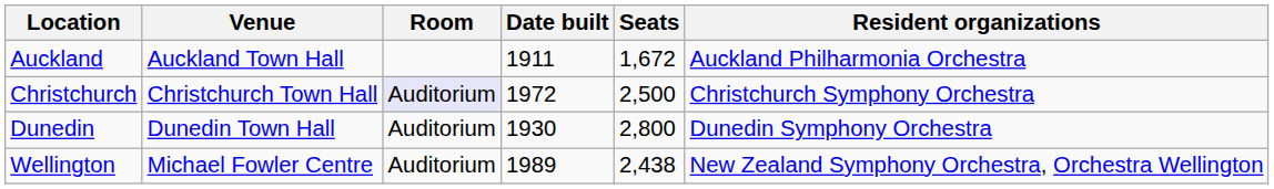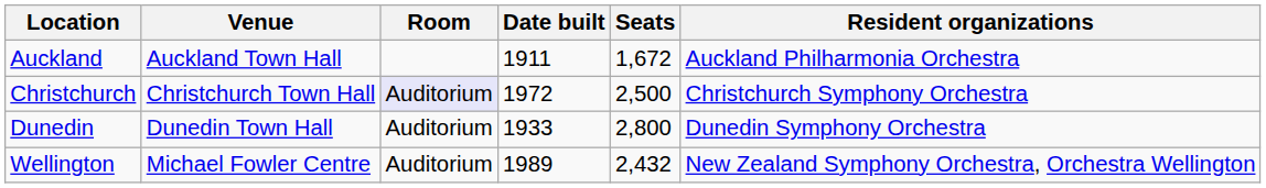 <table class="wikitable">
 <tr>
 <th>Location</th>
 <th>Venue</th>
 <th>Room</th>
 <th>Date built</th>
 <th>Seats</th>
 <th>Resident organizations</th>
 </tr>
 <tr>
 <td><a href='#'>Auckland</a></td>
 <td><a href='#'>Auckland Town Hall</a></td>
 <td></td>
 <td>1911</td>
 <td>1,672</td>
 <td><a href='#'>Auckland Philharmonia Orchestra</a></td>
 </tr>
 <tr>
 <td><a href='#'>Christchurch</a></td>
 <td><a href='#'>Christchurch Town Hall</a></td>
 <td style="background: lavender;">Auditorium</td>
 <td>1972</td>
 <td>2,500</td>
 <td><a href='#'>Christchurch Symphony Orchestra</a></td>
 </tr>
 <tr>
 <td><a href='#'>Dunedin</a></td>
 <td><a href='#'>Dunedin Town Hall</a></td>
 <td>Auditorium</td>
-<td>1930</td>
+<td>1933</td>
 <td>2,800</td>
 <td><a href='#'>Dunedin Symphony Orchestra</a></td>
 </tr>
 <tr>
 <td><a href='#'>Wellington</a></td>
 <td><a href='#'>Michael Fowler Centre</a></td>
 <td>Auditorium</td>
 <td>1989</td>
-<td>2,438</td>
+<td>2,432</td>
 <td><a href='#'>New Zealand Symphony Orchestra</a>, <a href='#'>Orchestra Wellington</a></td>
 </tr>
 </table>
